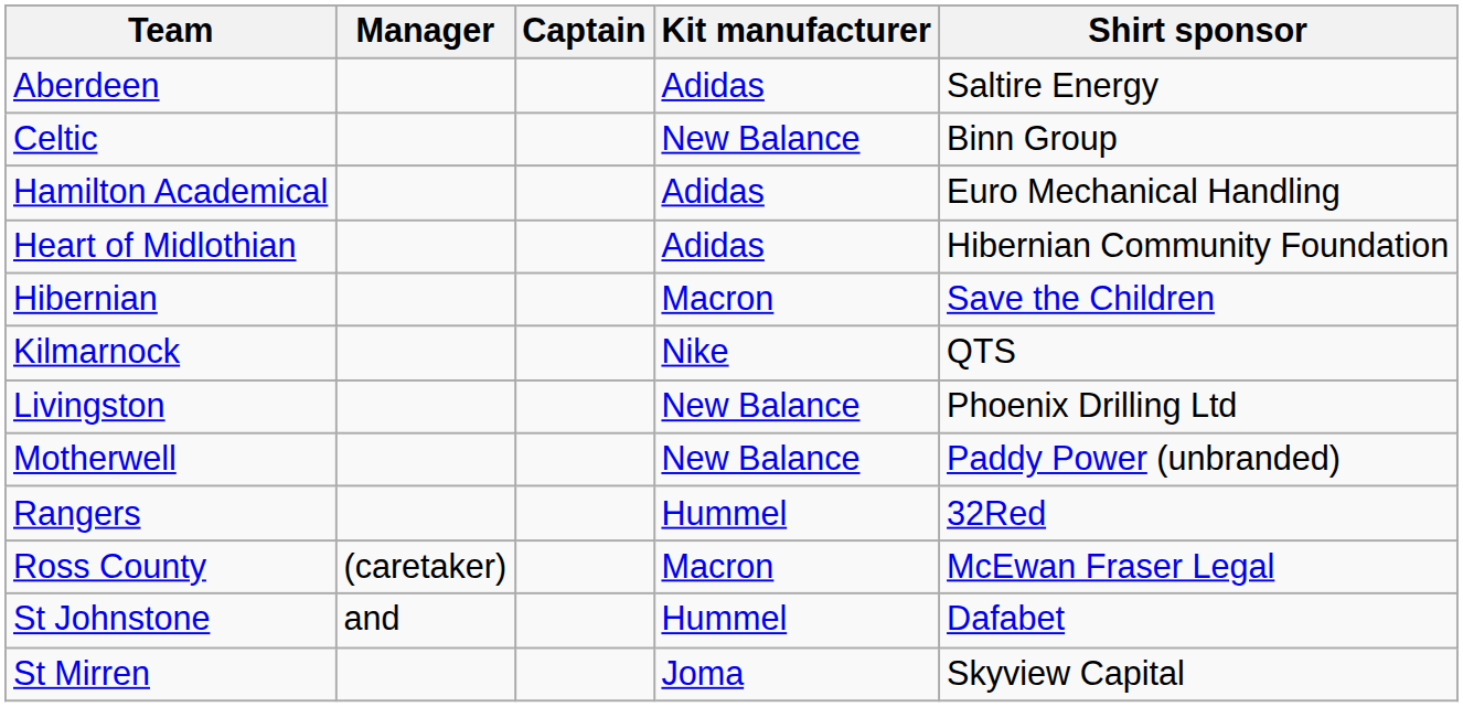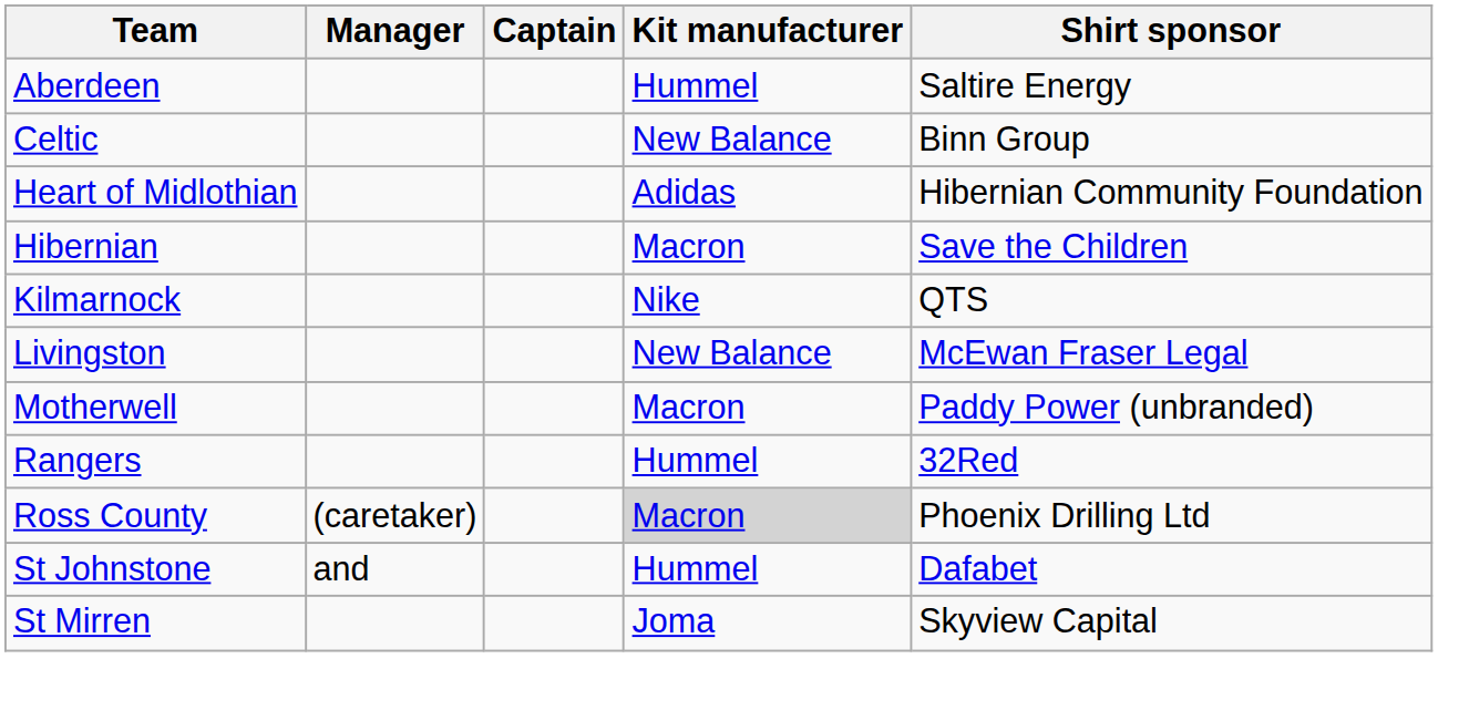 <table class="wikitable sortable">
 <tr>
 <th>Team</th>
 <th>Manager</th>
 <th>Captain</th>
 <th>Kit manufacturer</th>
 <th>Shirt sponsor</th>
 </tr>
 <tr>
 <td><a href='#'>Aberdeen</a></td>
 <td> </td>
 <td> </td>
-<td><a href='#'>Adidas</a></td>
+<td><a href='#'>Hummel</a></td>
 <td>Saltire Energy</td>
 </tr>
 <tr>
 <td><a href='#'>Celtic</a></td>
 <td> </td>
 <td> </td>
 <td><a href='#'>New Balance</a></td>
 <td>Binn Group</td>
-</tr>
-<tr>
-<td><a href='#'>Hamilton Academical</a></td>
-<td> </td>
-<td> </td>
-<td><a href='#'>Adidas</a></td>
-<td>Euro Mechanical Handling</td>
 </tr>
 <tr>
 <td><a href='#'>Heart of Midlothian</a></td>
 <td> </td>
 <td> </td>
 <td><a href='#'>Adidas</a></td>
 <td>Hibernian Community Foundation</td>
 </tr>
 <tr>
 <td><a href='#'>Hibernian</a></td>
 <td> </td>
 <td> </td>
 <td><a href='#'>Macron</a></td>
 <td><a href='#'>Save the Children</a></td>
 </tr>
 <tr>
 <td><a href='#'>Kilmarnock</a></td>
 <td> </td>
 <td> </td>
 <td><a href='#'>Nike</a></td>
 <td>QTS</td>
 </tr>
 <tr>
 <td><a href='#'>Livingston</a></td>
 <td> </td>
 <td> </td>
 <td><a href='#'>New Balance</a></td>
-<td>Phoenix Drilling Ltd</td>
+<td><a href='#'>McEwan Fraser Legal</a></td>
 </tr>
 <tr>
 <td><a href='#'>Motherwell</a></td>
 <td> </td>
 <td> </td>
-<td><a href='#'>New Balance</a></td>
+<td><a href='#'>Macron</a></td>
 <td><a href='#'>Paddy Power</a> (unbranded)</td>
 </tr>
 <tr>
 <td><a href='#'>Rangers</a></td>
 <td> </td>
 <td> </td>
 <td><a href='#'>Hummel</a></td>
 <td><a href='#'>32Red</a></td>
 </tr>
 <tr>
 <td><a href='#'>Ross County</a></td>
 <td>  (caretaker)</td>
 <td> </td>
-<td><a href='#'>Macron</a></td>
-<td><a href='#'>McEwan Fraser Legal</a></td>
+<td style="background: lightgrey;"><a href='#'>Macron</a></td>
+<td>Phoenix Drilling Ltd</td>
 </tr>
 <tr>
 <td><a href='#'>St Johnstone</a></td>
 <td>  and  </td>
 <td> </td>
 <td><a href='#'>Hummel</a></td>
 <td><a href='#'>Dafabet</a></td>
 </tr>
 <tr>
 <td><a href='#'>St Mirren</a></td>
 <td> </td>
 <td> </td>
 <td><a href='#'>Joma</a></td>
 <td>Skyview Capital</td>
 </tr>
 </table>
